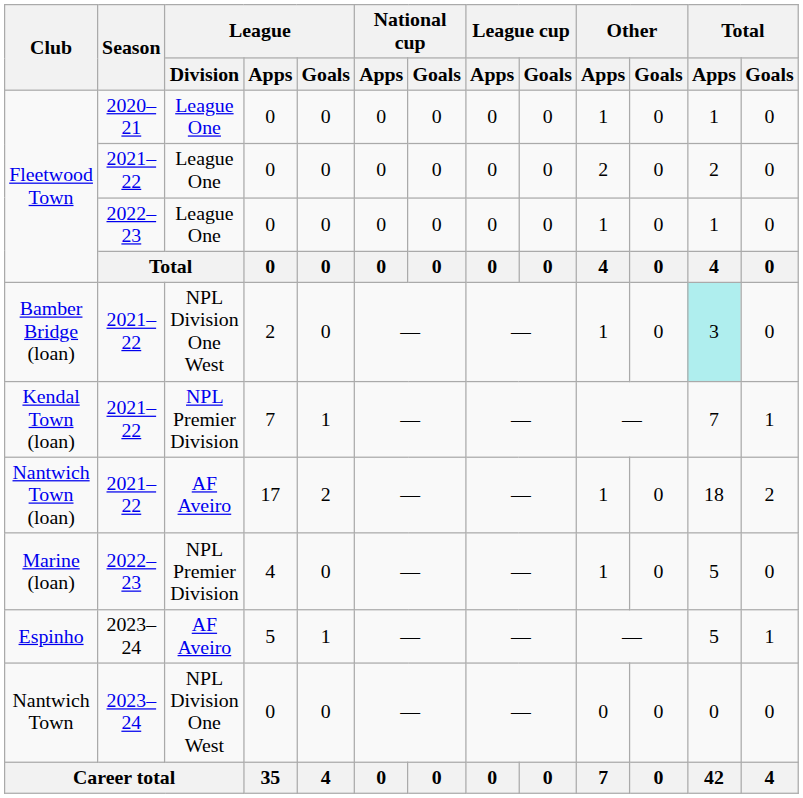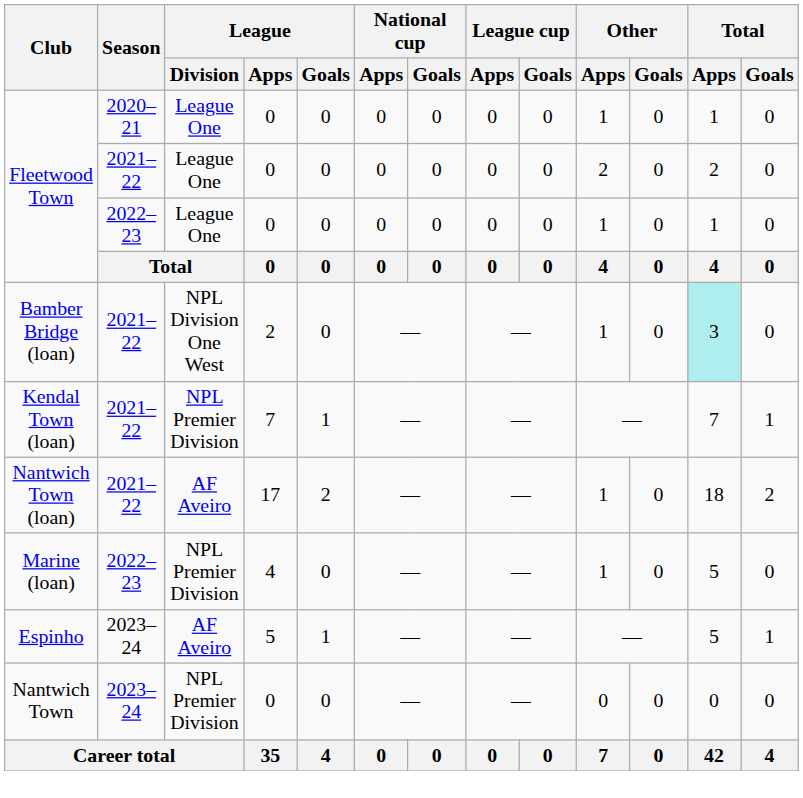 <table class=wikitable style="text-align: center;">
 <tr>
 <th rowspan=2>Club</th>
 <th rowspan=2>Season</th>
 <th colspan=3>League</th>
 <th colspan=2>National cup</th>
 <th colspan=2>League cup</th>
 <th colspan=2>Other</th>
 <th colspan=2>Total</th>
 </tr>
 <tr>
 <th>Division</th>
 <th>Apps</th>
 <th>Goals</th>
 <th>Apps</th>
 <th>Goals</th>
 <th>Apps</th>
 <th>Goals</th>
 <th>Apps</th>
 <th>Goals</th>
 <th>Apps</th>
 <th>Goals</th>
 </tr>
 <tr>
 <td rowspan=4><a href='#'>Fleetwood Town</a></td>
 <td><a href='#'>2020–21</a></td>
 <td><a href='#'>League One</a></td>
 <td>0</td>
 <td>0</td>
 <td>0</td>
 <td>0</td>
 <td>0</td>
 <td>0</td>
 <td>1</td>
 <td>0</td>
 <td>1</td>
 <td>0</td>
 </tr>
 <tr>
 <td><a href='#'>2021–22</a></td>
 <td>League One</td>
 <td>0</td>
 <td>0</td>
 <td>0</td>
 <td>0</td>
 <td>0</td>
 <td>0</td>
 <td>2</td>
 <td>0</td>
 <td>2</td>
 <td>0</td>
 </tr>
 <tr>
 <td><a href='#'>2022–23</a></td>
 <td>League One</td>
 <td>0</td>
 <td>0</td>
 <td>0</td>
 <td>0</td>
 <td>0</td>
 <td>0</td>
 <td>1</td>
 <td>0</td>
 <td>1</td>
 <td>0</td>
 </tr>
 <tr>
 <th colspan=2>Total</th>
 <th>0</th>
 <th>0</th>
 <th>0</th>
 <th>0</th>
 <th>0</th>
 <th>0</th>
 <th>4</th>
 <th>0</th>
 <th>4</th>
 <th>0</th>
 </tr>
 <tr>
 <td><a href='#'>Bamber Bridge</a> (loan)</td>
 <td><a href='#'>2021–22</a></td>
 <td>NPL Division One West</td>
 <td>2</td>
 <td>0</td>
 <td colspan=2>—</td>
 <td colspan=2>—</td>
 <td>1</td>
 <td>0</td>
 <td style="background: paleturquoise;">3</td>
 <td>0</td>
 </tr>
 <tr>
 <td><a href='#'>Kendal Town</a> (loan)</td>
 <td><a href='#'>2021–22</a></td>
 <td><a href='#'>NPL</a> Premier Division</td>
 <td>7</td>
 <td>1</td>
 <td colspan=2>—</td>
 <td colspan=2>—</td>
 <td colspan=2>—</td>
 <td>7</td>
 <td>1</td>
 </tr>
 <tr>
 <td><a href='#'>Nantwich Town</a> (loan)</td>
 <td><a href='#'>2021–22</a></td>
 <td><a href='#'>AF Aveiro</a></td>
 <td>17</td>
 <td>2</td>
 <td colspan="2">—</td>
 <td colspan="2">—</td>
 <td>1</td>
 <td>0</td>
 <td>18</td>
 <td>2</td>
 </tr>
 <tr>
 <td><a href='#'>Marine</a> (loan)</td>
 <td><a href='#'>2022–23</a></td>
 <td>NPL Premier Division</td>
 <td>4</td>
 <td>0</td>
 <td colspan="2">—</td>
 <td colspan="2">—</td>
 <td>1</td>
 <td>0</td>
 <td>5</td>
 <td>0</td>
 </tr>
 <tr>
 <td><a href='#'>Espinho</a></td>
 <td>2023–24</td>
 <td><a href='#'>AF Aveiro</a></td>
 <td>5</td>
 <td>1</td>
 <td colspan="2">—</td>
 <td colspan="2">—</td>
 <td colspan="2">—</td>
 <td>5</td>
 <td>1</td>
 </tr>
 <tr>
 <td>Nantwich Town</td>
 <td><a href='#'>2023–24</a></td>
-<td>NPL Division One West</td>
+<td>NPL Premier Division</td>
 <td>0</td>
 <td>0</td>
 <td colspan="2">—</td>
 <td colspan="2">—</td>
 <td>0</td>
 <td>0</td>
 <td>0</td>
 <td>0</td>
 </tr>
 <tr>
 <th colspan="3">Career total</th>
 <th>35</th>
 <th>4</th>
 <th>0</th>
 <th>0</th>
 <th>0</th>
 <th>0</th>
 <th>7</th>
 <th>0</th>
 <th>42</th>
 <th>4</th>
 </tr>
 </table>
